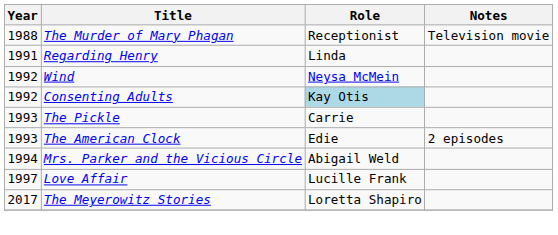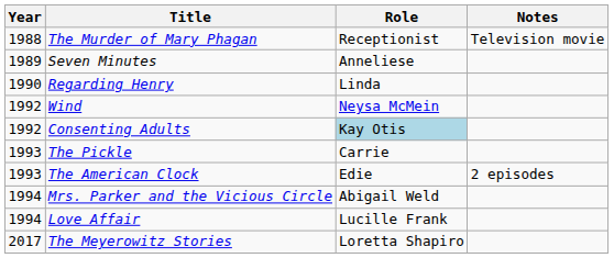 <table class="wikitable">
 <tr>
 <th>Year</th>
 <th>Title</th>
 <th>Role</th>
 <th>Notes</th>
 </tr>
 <tr>
 <td>1988</td>
 <td><em><a href='#'>The Murder of Mary Phagan</a></em></td>
 <td>Receptionist</td>
 <td>Television movie</td>
 </tr>
 <tr>
-<td>1991</td>
+<td>1989</td>
+<td><em>Seven Minutes</em></td>
+<td>Anneliese</td>
+<td></td>
+</tr>
+<tr>
+<td>1990</td>
 <td><em><a href='#'>Regarding Henry</a></em></td>
 <td>Linda</td>
 <td></td>
 </tr>
 <tr>
 <td>1992</td>
 <td><em><a href='#'>Wind</a></em></td>
 <td><a href='#'>Neysa McMein</a></td>
 <td></td>
 </tr>
 <tr>
 <td>1992</td>
 <td><em><a href='#'>Consenting Adults</a></em></td>
 <td style="background: lightblue;">Kay Otis</td>
 <td></td>
 </tr>
 <tr>
 <td>1993</td>
 <td><em><a href='#'>The Pickle</a></em></td>
 <td>Carrie</td>
 <td></td>
 </tr>
 <tr>
 <td>1993</td>
 <td><em><a href='#'>The American Clock</a></em></td>
 <td>Edie</td>
 <td>2 episodes</td>
 </tr>
 <tr>
 <td>1994</td>
 <td><em><a href='#'>Mrs. Parker and the Vicious Circle</a></em></td>
 <td>Abigail Weld</td>
 <td></td>
 </tr>
 <tr>
-<td>1997</td>
+<td>1994</td>
 <td><em><a href='#'>Love Affair</a></em></td>
 <td>Lucille Frank</td>
 <td></td>
 </tr>
 <tr>
 <td>2017</td>
 <td><em><a href='#'>The Meyerowitz Stories</a></em></td>
 <td>Loretta Shapiro</td>
 <td></td>
 </tr>
 <tr>
 </tr>
 </table>
